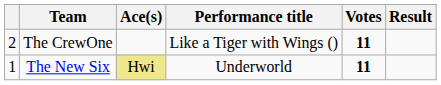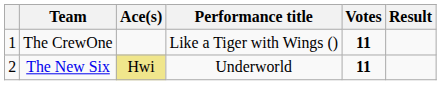 <table class="wikitable" style="text-align:center">
 <tr>
 <th></th>
 <th>Team</th>
 <th>Ace(s)</th>
 <th>Performance title</th>
 <th>Votes</th>
 <th>Result</th>
 </tr>
 <tr>
-<td>2</td>
+<td>1</td>
 <td>The CrewOne</td>
 <td></td>
 <td>Like a Tiger with Wings ()</td>
 <td><strong>11</strong></td>
 <td></td>
 </tr>
 <tr>
-<td>1</td>
+<td>2</td>
 <td><a href='#'>The New Six</a></td>
 <td style="background: khaki;">Hwi</td>
 <td>Underworld</td>
 <td><strong>11</strong></td>
 <td></td>
 </tr>
 </table>
